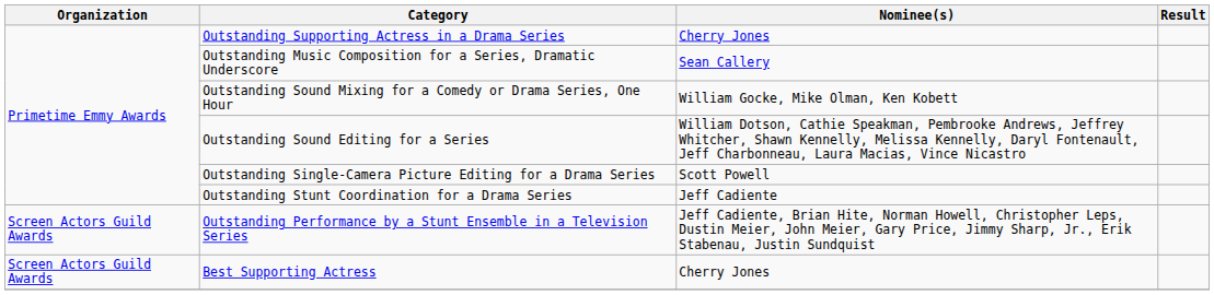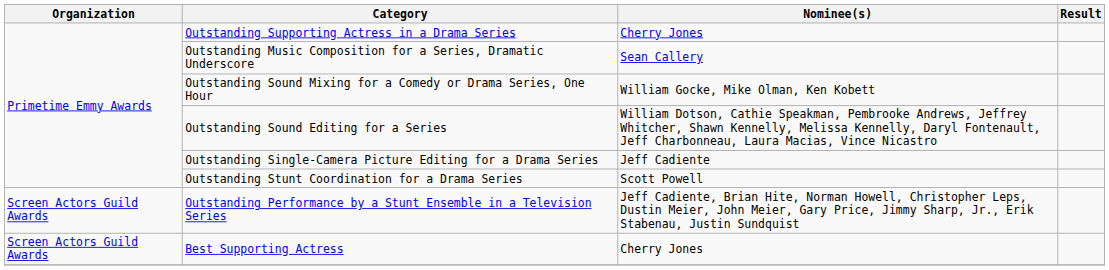 <table class="wikitable">
 <tr>
 <th>Organization</th>
 <th>Category</th>
 <th style="width:40%;">Nominee(s)</th>
 <th>Result</th>
 </tr>
 <tr>
 <td rowspan=6><a href='#'>Primetime Emmy Awards</a></td>
 <td><a href='#'>Outstanding Supporting Actress in a Drama Series</a></td>
 <td><a href='#'>Cherry Jones</a></td>
 <td></td>
 </tr>
 <tr>
 <td>Outstanding Music Composition for a Series, Dramatic Underscore</td>
 <td><a href='#'>Sean Callery</a></td>
 <td></td>
 </tr>
 <tr>
 <td>Outstanding Sound Mixing for a Comedy or Drama Series, One Hour</td>
 <td>William Gocke, Mike Olman, Ken Kobett</td>
 <td></td>
 </tr>
 <tr>
 <td>Outstanding Sound Editing for a Series</td>
 <td>William Dotson, Cathie Speakman, Pembrooke Andrews, Jeffrey Whitcher, Shawn Kennelly, Melissa Kennelly, Daryl Fontenault, Jeff Charbonneau, Laura Macias, Vince Nicastro</td>
 <td></td>
 </tr>
 <tr>
 <td>Outstanding Single-Camera Picture Editing for a Drama Series</td>
-<td>Scott Powell</td>
+<td>Jeff Cadiente</td>
 <td></td>
 </tr>
 <tr>
 <td>Outstanding Stunt Coordination for a Drama Series</td>
-<td>Jeff Cadiente</td>
+<td>Scott Powell</td>
 <td></td>
 </tr>
 <tr>
 <td rowspan=1><a href='#'>Screen Actors Guild Awards</a></td>
 <td><a href='#'>Outstanding Performance by a Stunt Ensemble in a Television Series</a></td>
 <td>Jeff Cadiente, Brian Hite, Norman Howell, Christopher Leps, Dustin Meier, John Meier, Gary Price, Jimmy Sharp, Jr., Erik Stabenau, Justin Sundquist</td>
 <td></td>
 </tr>
 <tr>
 <td rowspan=1><a href='#'>Screen Actors Guild Awards</a></td>
 <td><a href='#'>Best Supporting Actress</a></td>
 <td>Cherry Jones</td>
 <td></td>
 </tr>
 <tr>
 </tr>
 </table>
